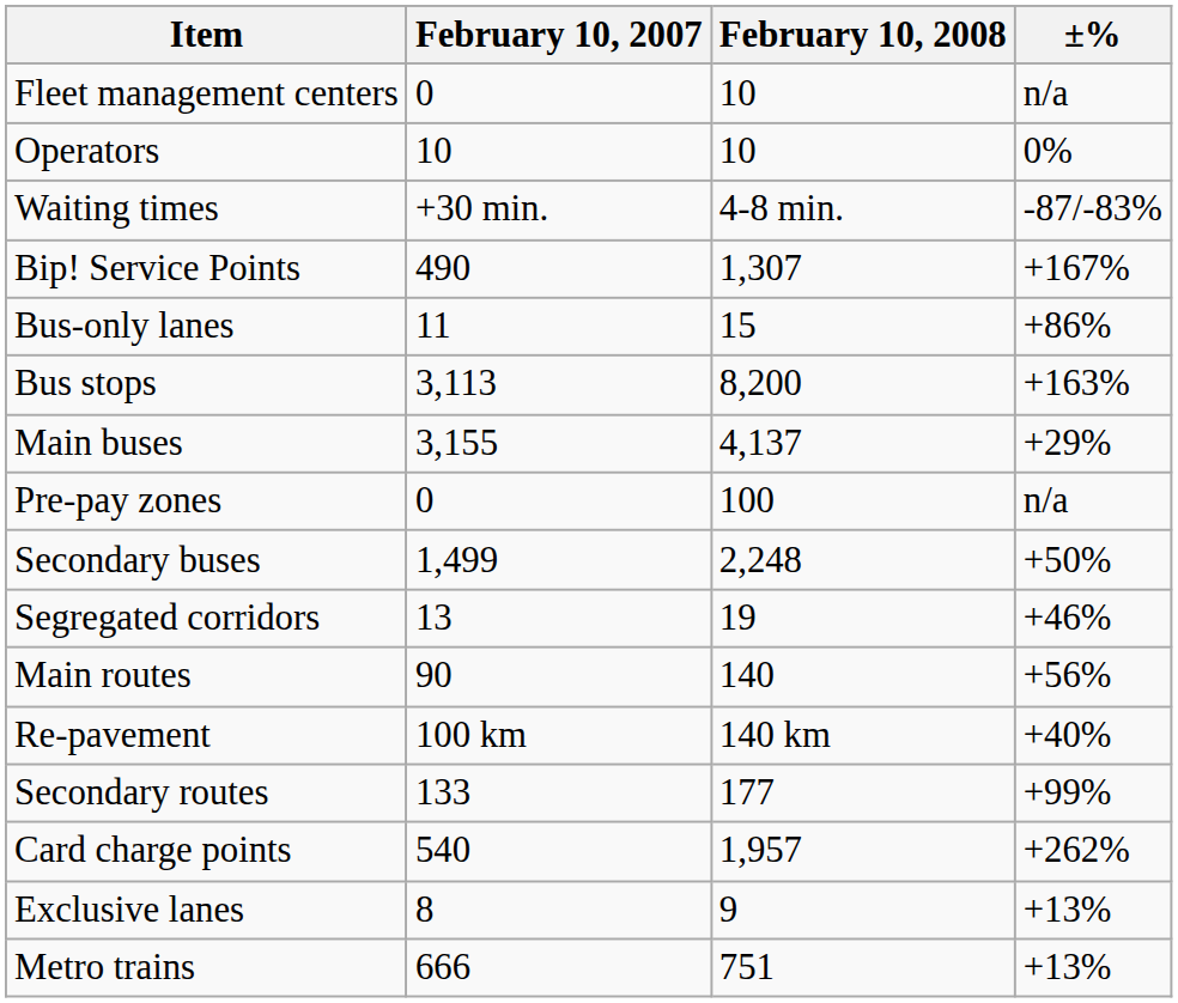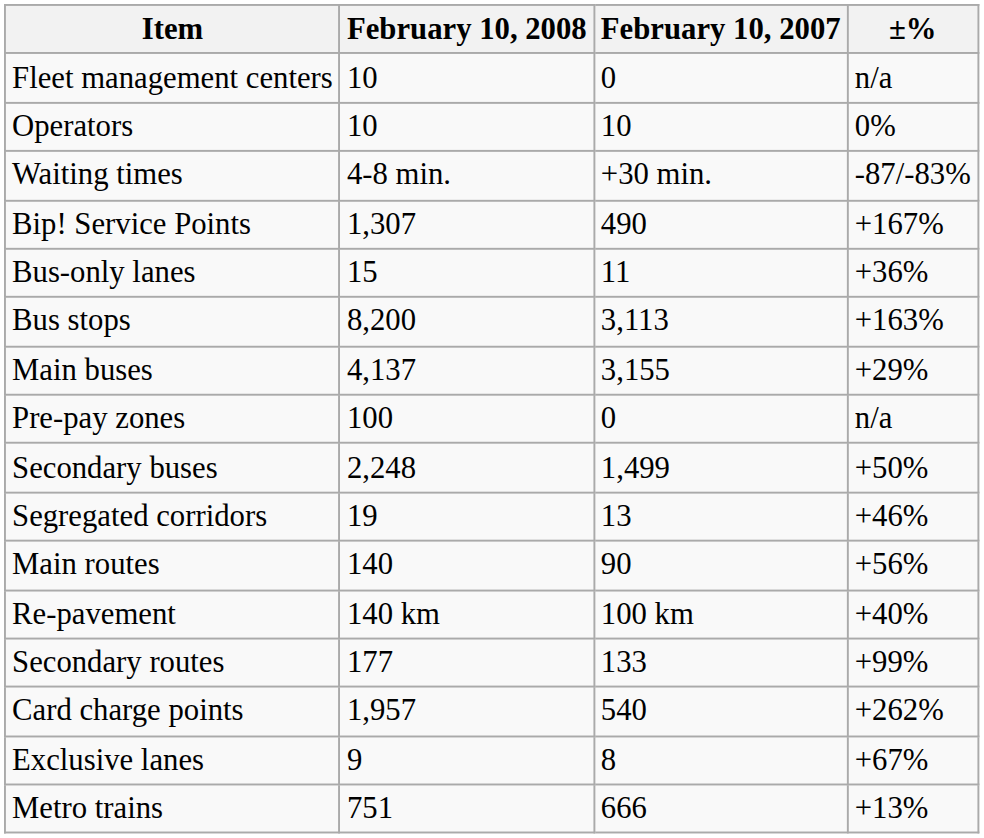 <table class="wikitable">
 <tr>
 <th>Item</th>
+<th>February 10, 2008</th>
 <th>February 10, 2007</th>
-<th>February 10, 2008</th>
 <th>±%</th>
 </tr>
 <tr>
 <td>Fleet management centers</td>
+<td>10</td>
 <td>0</td>
-<td>10</td>
 <td>n/a</td>
 </tr>
 <tr>
 <td>Operators</td>
 <td>10</td>
 <td>10</td>
 <td>0%</td>
 </tr>
 <tr>
 <td>Waiting times</td>
+<td>4-8 min.</td>
 <td>+30 min.</td>
-<td>4-8 min.</td>
 <td>-87/-83%</td>
 </tr>
 <tr>
 <td>Bip! Service Points</td>
+<td>1,307</td>
 <td>490</td>
-<td>1,307</td>
 <td>+167%</td>
 </tr>
 <tr>
 <td>Bus-only lanes</td>
+<td>15</td>
 <td>11</td>
-<td>15</td>
-<td>+86%</td>
+<td>+36%</td>
 </tr>
 <tr>
 <td>Bus stops</td>
+<td>8,200</td>
 <td>3,113</td>
-<td>8,200</td>
 <td>+163%</td>
 </tr>
 <tr>
 <td>Main buses</td>
+<td>4,137</td>
 <td>3,155</td>
-<td>4,137</td>
 <td>+29%</td>
 </tr>
 <tr>
 <td>Pre-pay zones</td>
+<td>100</td>
 <td>0</td>
-<td>100</td>
 <td>n/a</td>
 </tr>
 <tr>
 <td>Secondary buses</td>
+<td>2,248</td>
 <td>1,499</td>
-<td>2,248</td>
 <td>+50%</td>
 </tr>
 <tr>
 <td>Segregated corridors</td>
+<td>19</td>
 <td>13</td>
-<td>19</td>
 <td>+46%</td>
 </tr>
 <tr>
 <td>Main routes</td>
+<td>140</td>
 <td>90</td>
-<td>140</td>
 <td>+56%</td>
 </tr>
 <tr>
 <td>Re-pavement</td>
+<td>140 km</td>
 <td>100 km</td>
-<td>140 km</td>
 <td>+40%</td>
 </tr>
 <tr>
 <td>Secondary routes</td>
+<td>177</td>
 <td>133</td>
-<td>177</td>
 <td>+99%</td>
 </tr>
 <tr>
 <td>Card charge points</td>
+<td>1,957</td>
 <td>540</td>
-<td>1,957</td>
 <td>+262%</td>
 </tr>
 <tr>
 <td>Exclusive lanes</td>
+<td>9</td>
 <td>8</td>
-<td>9</td>
-<td>+13%</td>
+<td>+67%</td>
 </tr>
 <tr>
 <td>Metro trains</td>
+<td>751</td>
 <td>666</td>
-<td>751</td>
 <td>+13%</td>
 </tr>
 </table>
